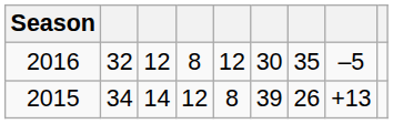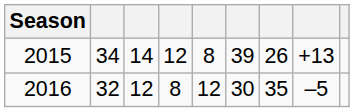 <table class="wikitable" style="text-align:center;">
 <tr>
 <th>Season</th>
 <th></th>
 <th></th>
 <th></th>
 <th></th>
 <th></th>
 <th></th>
 <th></th>
 <th></th>
 </tr>
 <tr>
+<td>2015</td>
+<td>34</td>
+<td>14</td>
+<td>12</td>
+<td>8</td>
+<td>39</td>
+<td>26</td>
+<td>+13</td>
+<td></td>
+</tr>
+<tr>
 <td>2016</td>
 <td>32</td>
 <td>12</td>
 <td>8</td>
 <td>12</td>
 <td>30</td>
 <td>35</td>
 <td>–5</td>
 <td></td>
 </tr>
-<tr>
-<td>2015</td>
-<td>34</td>
-<td>14</td>
-<td>12</td>
-<td>8</td>
-<td>39</td>
-<td>26</td>
-<td>+13</td>
-<td></td>
-</tr>
 </table>
